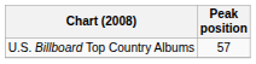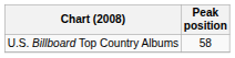 <table class="wikitable">
 <tr>
 <th>Chart (2008)</th>
 <th>Peak<br>position</th>
 </tr>
 <tr>
 <td>U.S. <em>Billboard</em> Top Country Albums</td>
-<td align="center">57</td>
+<td align="center">58</td>
 </tr>
 <tr>
 </tr>
 </table>
